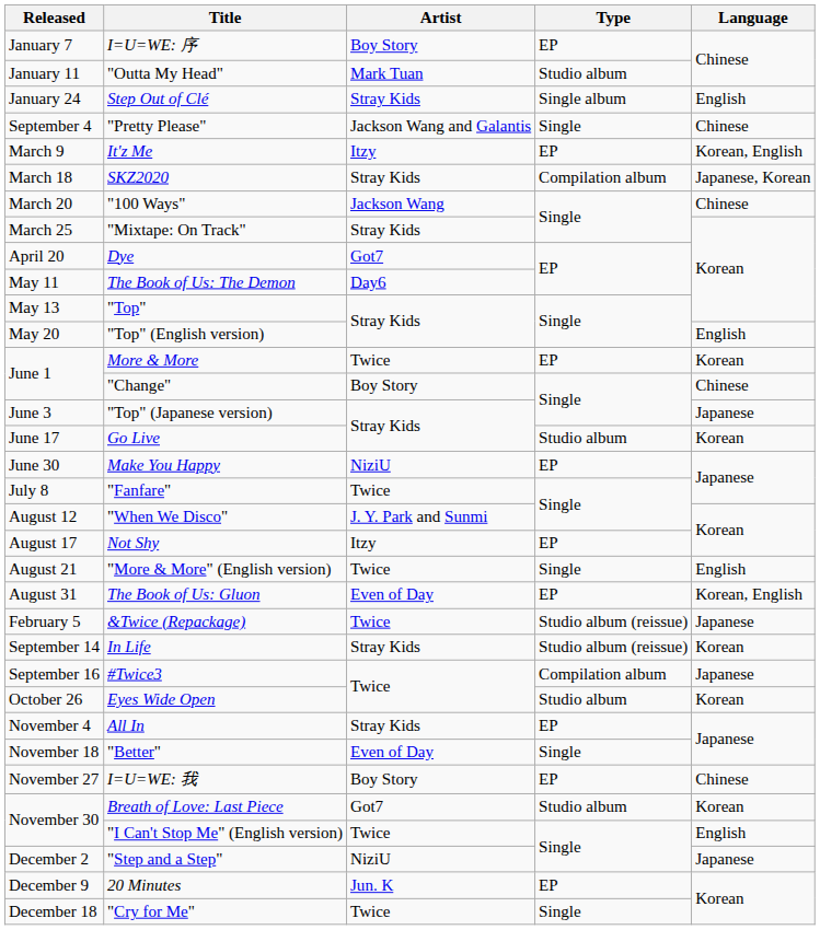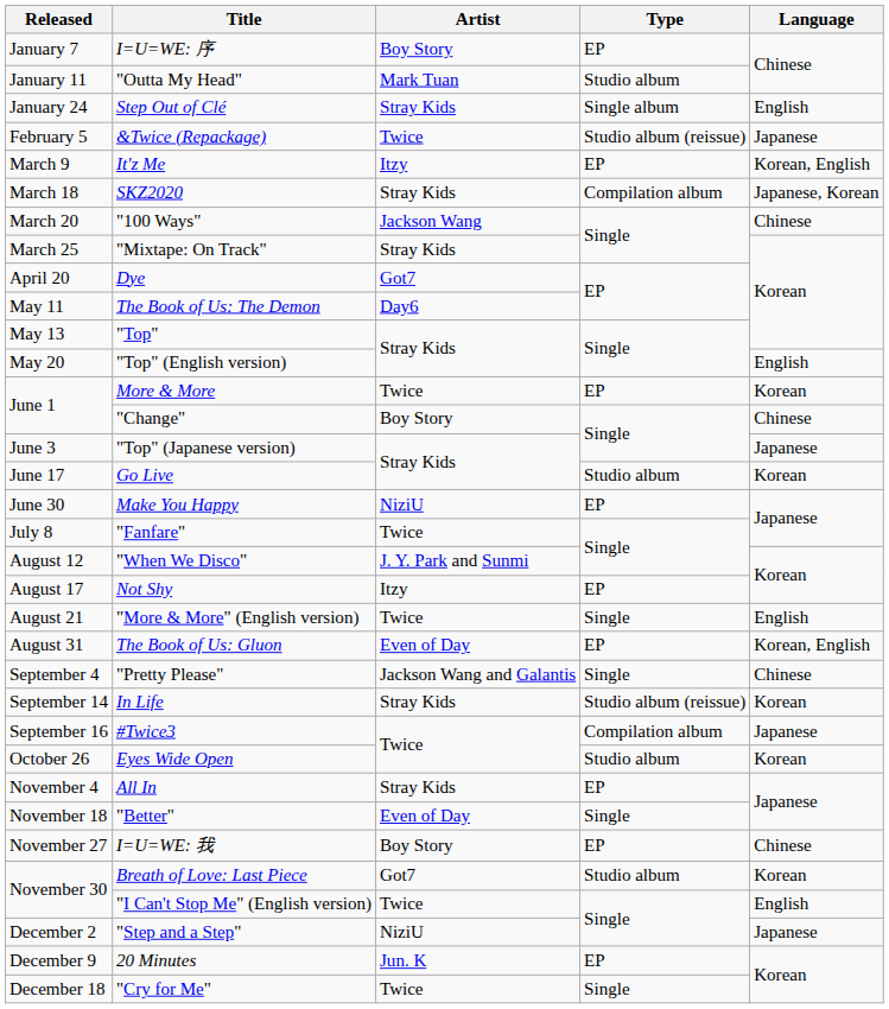 <table class="wikitable plainrowheaders">
 <tr>
 <th scope="col">Released</th>
 <th scope="col">Title</th>
 <th scope="col">Artist</th>
 <th scope="col">Type</th>
 <th scope="col">Language</th>
 </tr>
 <tr>
 <td>January 7</td>
 <td><em>I=U=WE: 序</em></td>
 <td><a href='#'>Boy Story</a></td>
 <td>EP</td>
 <td rowspan="2">Chinese</td>
 </tr>
 <tr>
 <td>January 11</td>
 <td>"Outta My Head"</td>
 <td><a href='#'>Mark Tuan</a></td>
 <td>Studio album</td>
 </tr>
 <tr>
 <td>January 24</td>
 <td><em><a href='#'>Step Out of Clé</a></em></td>
 <td><a href='#'>Stray Kids</a></td>
 <td>Single album</td>
 <td>English</td>
 </tr>
 <tr>
-<td>September 4</td>
-<td>"Pretty Please"</td>
-<td>Jackson Wang and <a href='#'>Galantis</a></td>
-<td>Single</td>
-<td>Chinese</td>
+<td>February 5</td>
+<td><em><a href='#'>&Twice (Repackage)</a></em></td>
+<td><a href='#'>Twice</a></td>
+<td>Studio album (reissue)</td>
+<td>Japanese</td>
 </tr>
 <tr>
 <td>March 9</td>
 <td><em><a href='#'>It'z Me</a></em></td>
 <td><a href='#'>Itzy</a></td>
 <td>EP</td>
 <td>Korean, English</td>
 </tr>
 <tr>
 <td>March 18</td>
 <td><em><a href='#'>SKZ2020</a></em></td>
 <td>Stray Kids</td>
 <td>Compilation album</td>
 <td>Japanese, Korean</td>
 </tr>
 <tr>
 <td>March 20</td>
 <td>"100 Ways"</td>
 <td><a href='#'>Jackson Wang</a></td>
 <td rowspan="2">Single</td>
 <td>Chinese</td>
 </tr>
 <tr>
 <td>March 25</td>
 <td>"Mixtape: On Track"</td>
 <td>Stray Kids</td>
 <td rowspan="4">Korean</td>
 </tr>
 <tr>
 <td>April 20</td>
 <td><em><a href='#'>Dye</a></em></td>
 <td><a href='#'>Got7</a></td>
 <td rowspan="2">EP</td>
 </tr>
 <tr>
 <td>May 11</td>
 <td><em><a href='#'>The Book of Us: The Demon</a></em></td>
 <td><a href='#'>Day6</a></td>
 </tr>
 <tr>
 <td>May 13</td>
 <td>"<a href='#'>Top</a>"</td>
 <td rowspan="2">Stray Kids</td>
 <td rowspan="2">Single</td>
 </tr>
 <tr>
 <td>May 20</td>
 <td>"Top" (English version)</td>
 <td>English</td>
 </tr>
 <tr>
 <td rowspan="2">June 1</td>
 <td><em><a href='#'>More & More</a></em></td>
 <td>Twice</td>
 <td>EP</td>
 <td>Korean</td>
 </tr>
 <tr>
 <td>"Change"</td>
 <td>Boy Story</td>
 <td rowspan="2">Single</td>
 <td>Chinese</td>
 </tr>
 <tr>
 <td>June 3</td>
 <td>"Top" (Japanese version)</td>
 <td rowspan="2">Stray Kids</td>
 <td>Japanese</td>
 </tr>
 <tr>
 <td>June 17</td>
 <td><em><a href='#'>Go Live</a></em></td>
 <td>Studio album</td>
 <td>Korean</td>
 </tr>
 <tr>
 <td>June 30</td>
 <td><em><a href='#'>Make You Happy</a></em></td>
 <td><a href='#'>NiziU</a></td>
 <td>EP</td>
 <td rowspan="2">Japanese</td>
 </tr>
 <tr>
 <td>July 8</td>
 <td>"<a href='#'>Fanfare</a>"</td>
 <td>Twice</td>
 <td rowspan="2">Single</td>
 </tr>
 <tr>
 <td>August 12</td>
 <td>"<a href='#'>When We Disco</a>"</td>
 <td><a href='#'>J. Y. Park</a> and <a href='#'>Sunmi</a></td>
 <td rowspan="2">Korean</td>
 </tr>
 <tr>
 <td>August 17</td>
 <td><em><a href='#'>Not Shy</a></em></td>
 <td>Itzy</td>
 <td>EP</td>
 </tr>
 <tr>
 <td>August 21</td>
 <td>"<a href='#'>More & More</a>" (English version)</td>
 <td>Twice</td>
 <td>Single</td>
 <td>English</td>
 </tr>
 <tr>
 <td>August 31</td>
 <td><em><a href='#'>The Book of Us: Gluon</a></em></td>
 <td><a href='#'>Even of Day</a></td>
 <td>EP</td>
 <td>Korean, English</td>
 </tr>
 <tr>
-<td>February 5</td>
-<td><em><a href='#'>&Twice (Repackage)</a></em></td>
-<td><a href='#'>Twice</a></td>
-<td>Studio album (reissue)</td>
-<td>Japanese</td>
+<td>September 4</td>
+<td>"Pretty Please"</td>
+<td>Jackson Wang and <a href='#'>Galantis</a></td>
+<td>Single</td>
+<td>Chinese</td>
 </tr>
 <tr>
 <td>September 14</td>
 <td><em><a href='#'>In Life</a></em></td>
 <td>Stray Kids</td>
 <td>Studio album (reissue)</td>
 <td>Korean</td>
 </tr>
 <tr>
 <td>September 16</td>
 <td><em><a href='#'>#Twice3</a></em></td>
 <td rowspan="2">Twice</td>
 <td>Compilation album</td>
 <td>Japanese</td>
 </tr>
 <tr>
 <td>October 26</td>
 <td><em><a href='#'>Eyes Wide Open</a></em></td>
 <td>Studio album</td>
 <td>Korean</td>
 </tr>
 <tr>
 <td>November 4</td>
 <td><em><a href='#'>All In</a></em></td>
 <td>Stray Kids</td>
 <td>EP</td>
 <td rowspan="2">Japanese</td>
 </tr>
 <tr>
 <td>November 18</td>
 <td>"<a href='#'>Better</a>"</td>
 <td><a href='#'>Even of Day</a></td>
 <td>Single</td>
 </tr>
 <tr>
 <td>November 27</td>
 <td><em>I=U=WE: 我</em></td>
 <td>Boy Story</td>
 <td>EP</td>
 <td>Chinese</td>
 </tr>
 <tr>
 <td rowspan="2">November 30</td>
 <td><em><a href='#'>Breath of Love: Last Piece</a></em></td>
 <td>Got7</td>
 <td>Studio album</td>
 <td>Korean</td>
 </tr>
 <tr>
 <td>"<a href='#'>I Can't Stop Me</a>" (English version)</td>
 <td>Twice</td>
 <td rowspan="2">Single</td>
 <td>English</td>
 </tr>
 <tr>
 <td>December 2</td>
 <td>"<a href='#'>Step and a Step</a>"</td>
 <td>NiziU</td>
 <td>Japanese</td>
 </tr>
 <tr>
 <td>December 9</td>
 <td><em>20 Minutes</em></td>
 <td><a href='#'>Jun. K</a></td>
 <td>EP</td>
 <td rowspan="2">Korean</td>
 </tr>
 <tr>
 <td>December 18</td>
 <td>"<a href='#'>Cry for Me</a>"</td>
 <td>Twice</td>
 <td>Single</td>
 </tr>
 </table>
